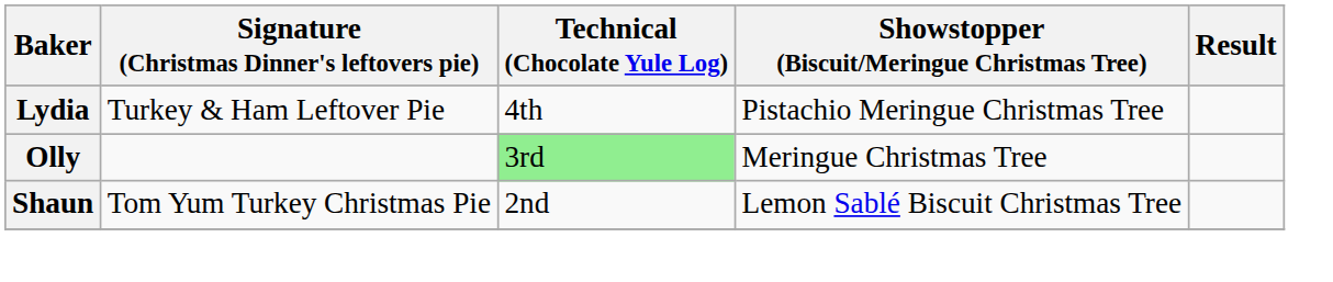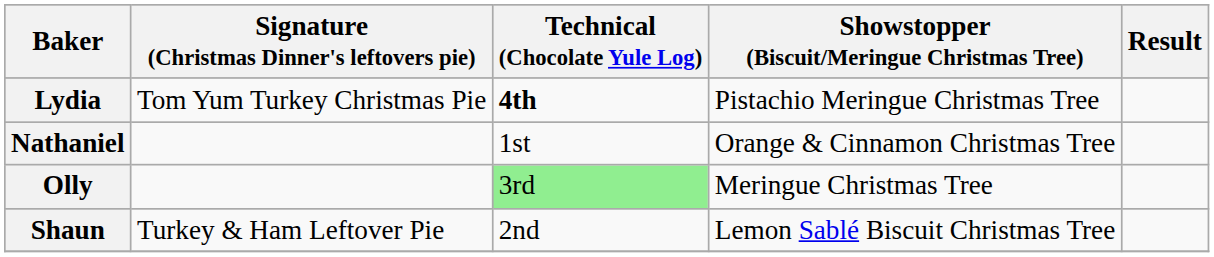 <table class="wikitable sortable col3center sticky-header">
 <tr>
 <th scope="col">Baker</th>
 <th scope="col" class="unsortable">Signature<br><small>(Christmas Dinner's leftovers pie)</small></th>
 <th scope="col">Technical<br><small>(Chocolate <a href='#'>Yule Log</a>)</small></th>
 <th scope="col" class="unsortable">Showstopper<br><small>(Biscuit/Meringue Christmas Tree)</small></th>
 <th scope="col">Result</th>
 </tr>
 <tr>
 <th scope="row">Lydia</th>
-<td>Turkey & Ham Leftover Pie</td>
-<td>4th</td>
+<td>Tom Yum Turkey Christmas Pie</td>
+<td><strong>4th</strong></td>
 <td>Pistachio Meringue Christmas Tree</td>
+<td></td>
+</tr>
+<tr>
+<th scope="row">Nathaniel</th>
+<td></td>
+<td>1st</td>
+<td>Orange & Cinnamon Christmas Tree</td>
 <td></td>
 </tr>
 <tr>
 <th scope="row">Olly</th>
 <td></td>
 <td style="background: lightgreen;">3rd</td>
 <td>Meringue Christmas Tree</td>
 <td></td>
 </tr>
 <tr>
 <th scope="row">Shaun</th>
-<td>Tom Yum Turkey Christmas Pie</td>
+<td>Turkey & Ham Leftover Pie</td>
 <td>2nd</td>
 <td>Lemon <a href='#'>Sablé</a> Biscuit Christmas Tree</td>
 <td></td>
 </tr>
 <tr>
 </tr>
 </table>
